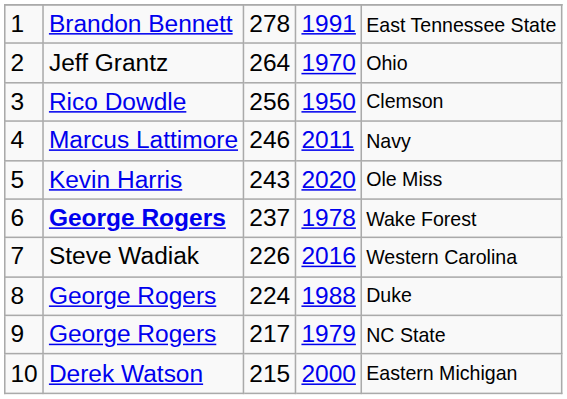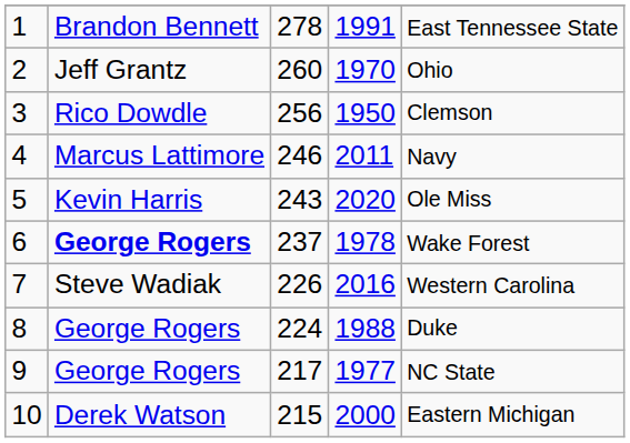 <table class="wikitable">
 <tr>
 </tr>
 <tr>
 <td>1</td>
 <td><a href='#'>Brandon Bennett</a></td>
 <td>278</td>
 <td><a href='#'>1991</a></td>
 <td style="font-size:80%;">East Tennessee State</td>
 </tr>
 <tr>
 <td>2</td>
 <td>Jeff Grantz</td>
-<td>264</td>
+<td>260</td>
 <td><a href='#'>1970</a></td>
 <td style="font-size:80%;">Ohio</td>
 </tr>
 <tr>
 <td>3</td>
 <td><a href='#'>Rico Dowdle</a></td>
 <td>256</td>
 <td><a href='#'>1950</a></td>
 <td style="font-size:80%;">Clemson</td>
 </tr>
 <tr>
 <td>4</td>
 <td><a href='#'>Marcus Lattimore</a></td>
 <td>246</td>
 <td><a href='#'>2011</a></td>
 <td style="font-size:80%;">Navy</td>
 </tr>
 <tr>
 <td>5</td>
 <td><a href='#'>Kevin Harris</a></td>
 <td>243</td>
 <td><a href='#'>2020</a></td>
 <td style="font-size:80%;">Ole Miss</td>
 </tr>
 <tr>
 <td>6</td>
 <td><strong><a href='#'>George Rogers</a></strong></td>
 <td>237</td>
 <td><a href='#'>1978</a></td>
 <td style="font-size:80%;">Wake Forest</td>
 </tr>
 <tr>
 <td>7</td>
 <td>Steve Wadiak</td>
 <td>226</td>
 <td><a href='#'>2016</a></td>
 <td style="font-size:80%;">Western Carolina</td>
 </tr>
 <tr>
 <td>8</td>
 <td><a href='#'>George Rogers</a></td>
 <td>224</td>
 <td><a href='#'>1988</a></td>
 <td style="font-size:80%;">Duke</td>
 </tr>
 <tr>
 <td>9</td>
 <td><a href='#'>George Rogers</a></td>
 <td>217</td>
-<td><a href='#'>1979</a></td>
+<td><a href='#'>1977</a></td>
 <td style="font-size:80%;">NC State</td>
 </tr>
 <tr>
 <td>10</td>
 <td><a href='#'>Derek Watson</a></td>
 <td>215</td>
 <td><a href='#'>2000</a></td>
 <td style="font-size:80%;">Eastern Michigan</td>
 </tr>
 </table>
